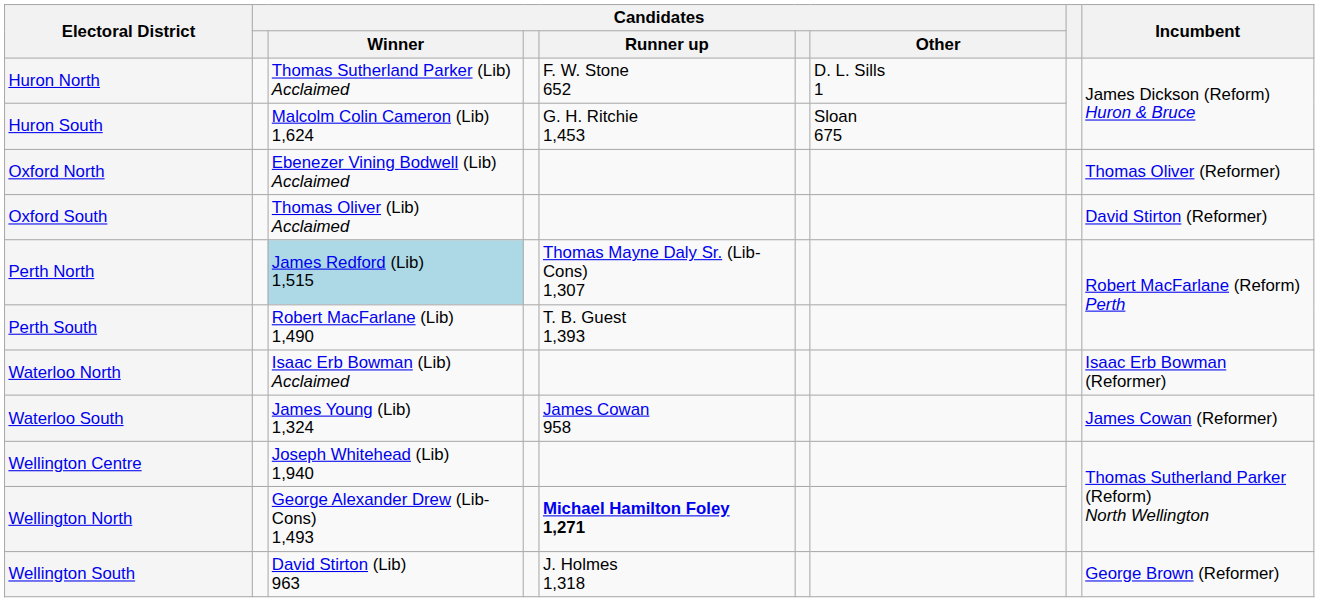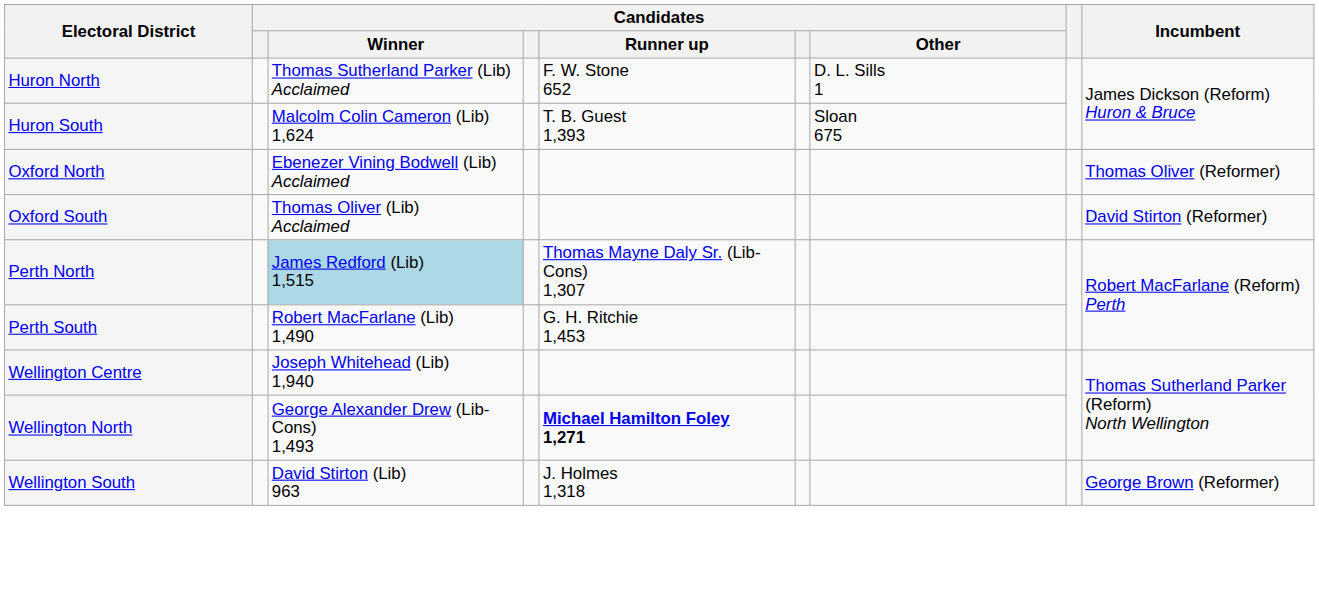 <table class="wikitable">
 <tr>
 <th width=16% rowspan=2>Electoral District</th>
 <th colspan=6>Candidates</th>
 <th width=1% rowspan=2> </th>
 <th width=15% rowspan=2>Incumbent</th>
 </tr>
 <tr>
 <th width=1%> </th>
 <th width=16.5%>Winner</th>
 <th width=1%> </th>
 <th width=16.5%>Runner up</th>
 <th width=1%> </th>
 <th width=16.5%>Other</th>
 </tr>
 <tr>
 <td style="background:whitesmoke;"><a href='#'>Huron North</a></td>
 <td></td>
 <td><a href='#'>Thomas Sutherland Parker</a> (Lib)<br> <em>Acclaimed</em></td>
 <td></td>
 <td>F. W. Stone <br> 652</td>
 <td></td>
 <td>D. L. Sills <br> 1</td>
 <td rowspan="2" ></td>
 <td rowspan="2">James Dickson (Reform)<br><span><em><a href='#'>Huron & Bruce</a></em></span></td>
 </tr>
 <tr>
 <td style="background:whitesmoke;"><a href='#'>Huron South</a></td>
 <td></td>
 <td><a href='#'>Malcolm Colin Cameron</a> (Lib) <br> 1,624</td>
 <td></td>
-<td>G. H. Ritchie <br> 1,453</td>
+<td>T. B. Guest <br> 1,393</td>
 <td></td>
 <td>Sloan <br> 675</td>
 </tr>
 <tr>
 <td style="background:whitesmoke;"><a href='#'>Oxford North</a></td>
 <td></td>
 <td><a href='#'>Ebenezer Vining Bodwell</a> (Lib)<br> <em>Acclaimed</em></td>
 <td></td>
 <td></td>
 <td></td>
 <td></td>
 <td></td>
 <td><a href='#'>Thomas Oliver</a> (Reformer)</td>
 </tr>
 <tr>
 <td style="background:whitesmoke;"><a href='#'>Oxford South</a></td>
 <td></td>
 <td><a href='#'>Thomas Oliver</a> (Lib)<br> <em>Acclaimed</em></td>
 <td></td>
 <td></td>
 <td></td>
 <td></td>
 <td></td>
 <td><a href='#'>David Stirton</a> (Reformer)</td>
 </tr>
 <tr>
 <td style="background:whitesmoke;"><a href='#'>Perth North</a></td>
 <td></td>
 <td style="background: lightblue;"><a href='#'>James Redford</a> (Lib)<br> 1,515</td>
 <td></td>
 <td><a href='#'>Thomas Mayne Daly Sr.</a> (Lib-Cons) <br> 1,307</td>
 <td></td>
 <td></td>
 <td rowspan="2" ></td>
 <td rowspan="2"><a href='#'>Robert MacFarlane</a> (Reform)<br><span><em><a href='#'>Perth</a></em></span></td>
 </tr>
 <tr>
 <td style="background:whitesmoke;"><a href='#'>Perth South</a></td>
 <td></td>
 <td><a href='#'>Robert MacFarlane</a> (Lib)<br> 1,490</td>
 <td></td>
-<td>T. B. Guest <br> 1,393</td>
+<td>G. H. Ritchie <br> 1,453</td>
 <td></td>
 <td></td>
-</tr>
-<tr>
-<td style="background:whitesmoke;"><a href='#'>Waterloo North</a></td>
-<td></td>
-<td><a href='#'>Isaac Erb Bowman</a> (Lib)<br> <em>Acclaimed</em></td>
-<td></td>
-<td></td>
-<td></td>
-<td></td>
-<td></td>
-<td><a href='#'>Isaac Erb Bowman</a> (Reformer)</td>
-</tr>
-<tr>
-<td style="background:whitesmoke;"><a href='#'>Waterloo South</a></td>
-<td></td>
-<td><a href='#'>James Young</a> (Lib)<br> 1,324</td>
-<td></td>
-<td><a href='#'>James Cowan</a> <br> 958</td>
-<td></td>
-<td></td>
-<td></td>
-<td><a href='#'>James Cowan</a> (Reformer)</td>
 </tr>
 <tr>
 <td style="background:whitesmoke;"><a href='#'>Wellington Centre</a></td>
 <td></td>
 <td><a href='#'>Joseph Whitehead</a> (Lib) <br> 1,940</td>
 <td></td>
 <td></td>
 <td></td>
 <td></td>
 <td rowspan="2" ></td>
 <td rowspan="2"><a href='#'>Thomas Sutherland Parker</a> (Reform)<br><span><em>North Wellington</em></span></td>
 </tr>
 <tr>
 <td style="background:whitesmoke;"><a href='#'>Wellington North</a></td>
 <td></td>
 <td><a href='#'>George Alexander Drew</a> (Lib-Cons)<br> 1,493</td>
 <td></td>
 <td><strong><a href='#'>Michael Hamilton Foley</a> <br> 1,271</strong></td>
 <td></td>
 <td></td>
 </tr>
 <tr>
 <td style="background:whitesmoke;"><a href='#'>Wellington South</a></td>
 <td></td>
 <td><a href='#'>David Stirton</a> (Lib)<br> 963</td>
 <td></td>
 <td>J. Holmes <br> 1,318</td>
 <td></td>
 <td></td>
 <td></td>
 <td><a href='#'>George Brown</a> (Reformer)</td>
 </tr>
 </table>
